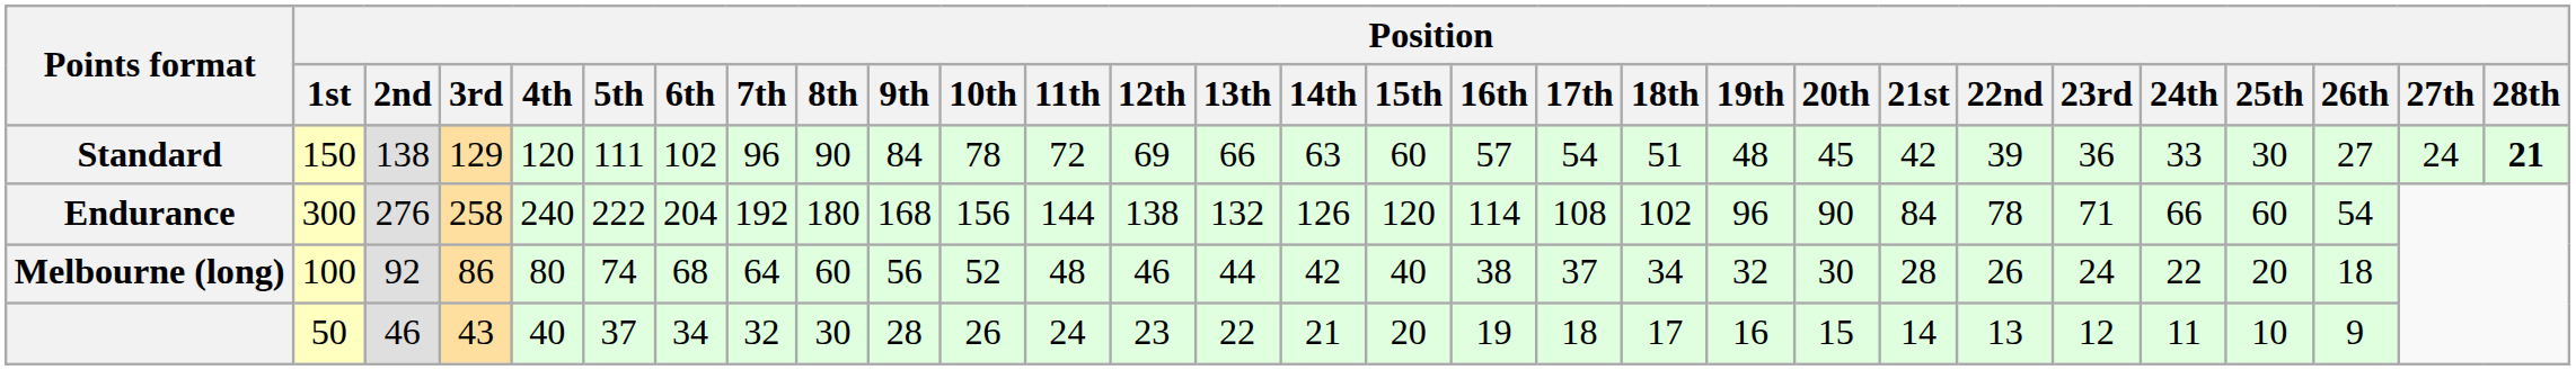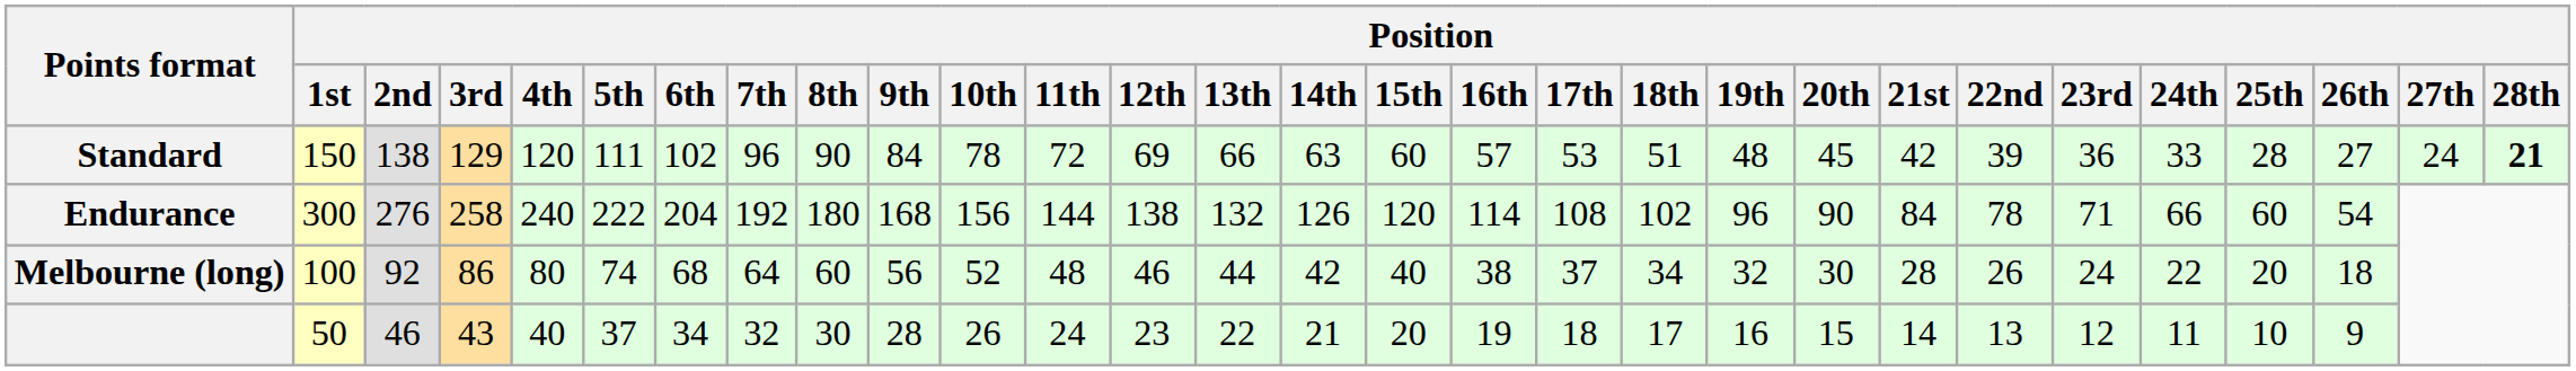 <table class="wikitable" style="font-size:85%; text-align:center">
 <tr style="background:#f9f9f9">
 <th rowspan=2>Points format</th>
 <th colspan=28>Position</th>
 </tr>
 <tr>
 <th>1st</th>
 <th>2nd</th>
 <th>3rd</th>
 <th>4th</th>
 <th>5th</th>
 <th>6th</th>
 <th>7th</th>
 <th>8th</th>
 <th>9th</th>
 <th>10th</th>
 <th>11th</th>
 <th>12th</th>
 <th>13th</th>
 <th>14th</th>
 <th>15th</th>
 <th>16th</th>
 <th>17th</th>
 <th>18th</th>
 <th>19th</th>
 <th>20th</th>
 <th>21st</th>
 <th>22nd</th>
 <th>23rd</th>
 <th>24th</th>
 <th>25th</th>
 <th>26th</th>
 <th>27th</th>
 <th>28th</th>
 </tr>
 <tr>
 <th>Standard</th>
 <td style="background:#ffffbf;">150</td>
 <td style="background:#dfdfdf;">138</td>
 <td style="background:#ffdf9f;">129</td>
 <td style="background:#dfffdf;">120</td>
 <td style="background:#dfffdf;">111</td>
 <td style="background:#dfffdf;">102</td>
 <td style="background:#dfffdf;">96</td>
 <td style="background:#dfffdf;">90</td>
 <td style="background:#dfffdf;">84</td>
 <td style="background:#dfffdf;">78</td>
 <td style="background:#dfffdf;">72</td>
 <td style="background:#dfffdf;">69</td>
 <td style="background:#dfffdf;">66</td>
 <td style="background:#dfffdf;">63</td>
 <td style="background:#dfffdf;">60</td>
 <td style="background:#dfffdf;">57</td>
-<td style="background:#dfffdf;">54</td>
+<td style="background:#dfffdf;">53</td>
 <td style="background:#dfffdf;">51</td>
 <td style="background:#dfffdf;">48</td>
 <td style="background:#dfffdf;">45</td>
 <td style="background:#dfffdf;">42</td>
 <td style="background:#dfffdf;">39</td>
 <td style="background:#dfffdf;">36</td>
 <td style="background:#dfffdf;">33</td>
-<td style="background:#dfffdf;">30</td>
+<td style="background:#dfffdf;">28</td>
 <td style="background:#dfffdf;">27</td>
 <td style="background:#dfffdf;">24</td>
 <td style="background:#dfffdf;"><strong>21</strong></td>
 </tr>
 <tr>
 <th>Endurance</th>
 <td style="background:#ffffbf;">300</td>
 <td style="background:#dfdfdf;">276</td>
 <td style="background:#ffdf9f;">258</td>
 <td style="background:#dfffdf;">240</td>
 <td style="background:#dfffdf;">222</td>
 <td style="background:#dfffdf;">204</td>
 <td style="background:#dfffdf;">192</td>
 <td style="background:#dfffdf;">180</td>
 <td style="background:#dfffdf;">168</td>
 <td style="background:#dfffdf;">156</td>
 <td style="background:#dfffdf;">144</td>
 <td style="background:#dfffdf;">138</td>
 <td style="background:#dfffdf;">132</td>
 <td style="background:#dfffdf;">126</td>
 <td style="background:#dfffdf;">120</td>
 <td style="background:#dfffdf;">114</td>
 <td style="background:#dfffdf;">108</td>
 <td style="background:#dfffdf;">102</td>
 <td style="background:#dfffdf;">96</td>
 <td style="background:#dfffdf;">90</td>
 <td style="background:#dfffdf;">84</td>
 <td style="background:#dfffdf;">78</td>
 <td style="background:#dfffdf;">71</td>
 <td style="background:#dfffdf;">66</td>
 <td style="background:#dfffdf;">60</td>
 <td style="background:#dfffdf;">54</td>
 </tr>
 <tr>
 <th>Melbourne (long)</th>
 <td style="background:#ffffbf;">100</td>
 <td style="background:#dfdfdf;">92</td>
 <td style="background:#ffdf9f;">86</td>
 <td style="background:#dfffdf;">80</td>
 <td style="background:#dfffdf;">74</td>
 <td style="background:#dfffdf;">68</td>
 <td style="background:#dfffdf;">64</td>
 <td style="background:#dfffdf;">60</td>
 <td style="background:#dfffdf;">56</td>
 <td style="background:#dfffdf;">52</td>
 <td style="background:#dfffdf;">48</td>
 <td style="background:#dfffdf;">46</td>
 <td style="background:#dfffdf;">44</td>
 <td style="background:#dfffdf;">42</td>
 <td style="background:#dfffdf;">40</td>
 <td style="background:#dfffdf;">38</td>
 <td style="background:#dfffdf;">37</td>
 <td style="background:#dfffdf;">34</td>
 <td style="background:#dfffdf;">32</td>
 <td style="background:#dfffdf;">30</td>
 <td style="background:#dfffdf;">28</td>
 <td style="background:#dfffdf;">26</td>
 <td style="background:#dfffdf;">24</td>
 <td style="background:#dfffdf;">22</td>
 <td style="background:#dfffdf;">20</td>
 <td style="background:#dfffdf;">18</td>
 </tr>
 <tr>
 <th></th>
 <td style="background:#ffffbf;">50</td>
 <td style="background:#dfdfdf;">46</td>
 <td style="background:#ffdf9f;">43</td>
 <td style="background:#dfffdf;">40</td>
 <td style="background:#dfffdf;">37</td>
 <td style="background:#dfffdf;">34</td>
 <td style="background:#dfffdf;">32</td>
 <td style="background:#dfffdf;">30</td>
 <td style="background:#dfffdf;">28</td>
 <td style="background:#dfffdf;">26</td>
 <td style="background:#dfffdf;">24</td>
 <td style="background:#dfffdf;">23</td>
 <td style="background:#dfffdf;">22</td>
 <td style="background:#dfffdf;">21</td>
 <td style="background:#dfffdf;">20</td>
 <td style="background:#dfffdf;">19</td>
 <td style="background:#dfffdf;">18</td>
 <td style="background:#dfffdf;">17</td>
 <td style="background:#dfffdf;">16</td>
 <td style="background:#dfffdf;">15</td>
 <td style="background:#dfffdf;">14</td>
 <td style="background:#dfffdf;">13</td>
 <td style="background:#dfffdf;">12</td>
 <td style="background:#dfffdf;">11</td>
 <td style="background:#dfffdf;">10</td>
 <td style="background:#dfffdf;">9</td>
 </tr>
 </table>
